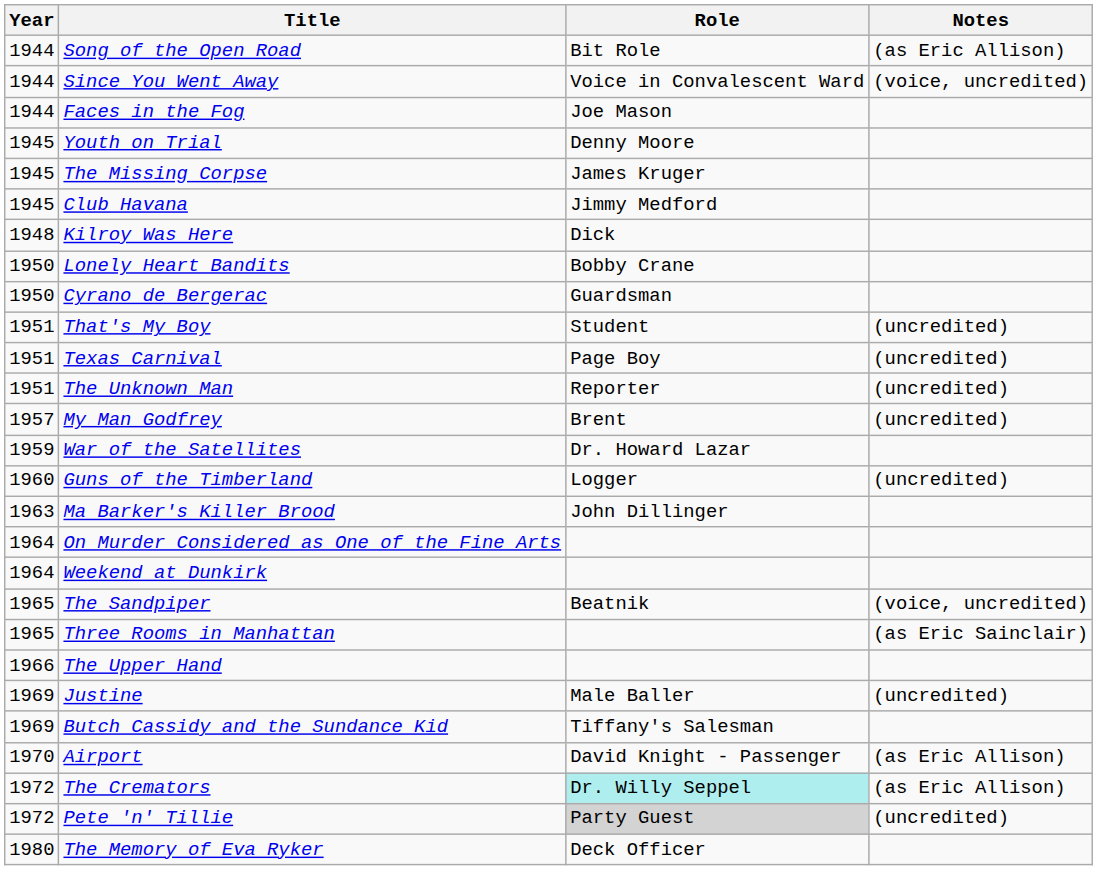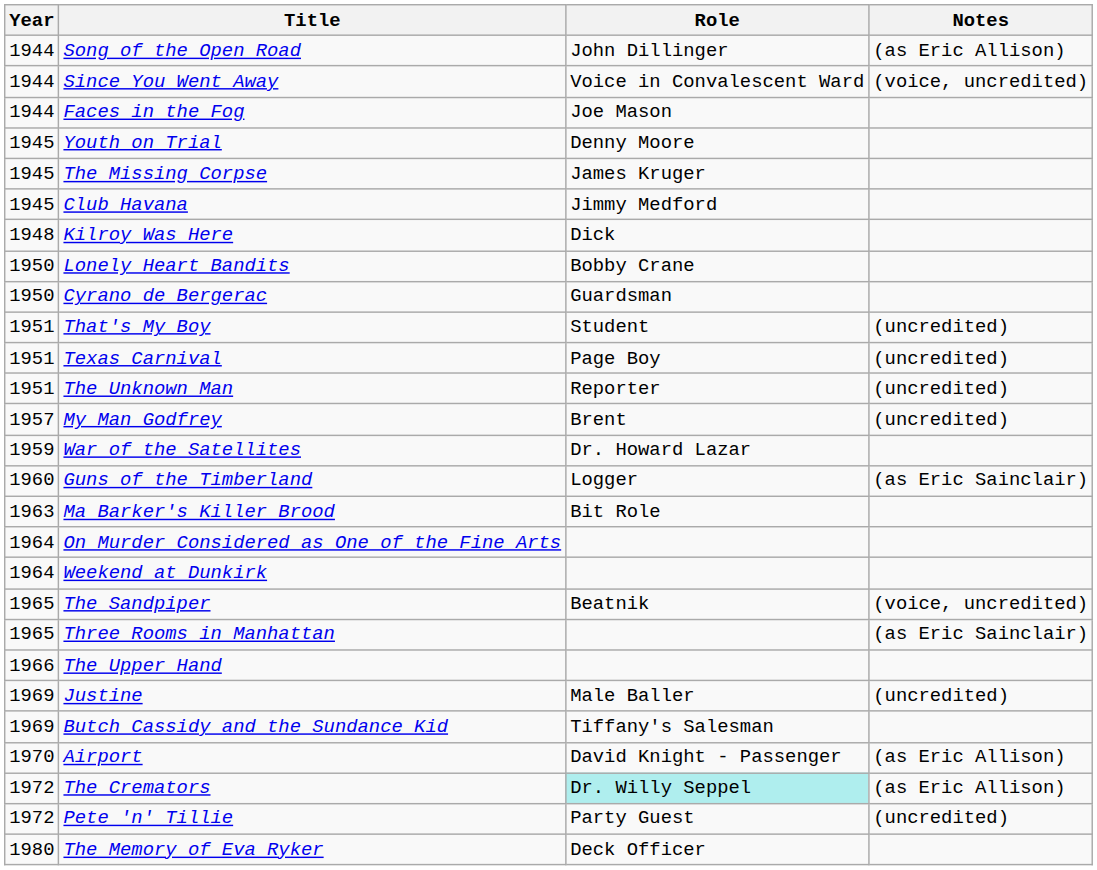 <table class="wikitable sortable">
 <tr>
 <th>Year</th>
 <th>Title</th>
 <th>Role</th>
 <th class="unsortable">Notes</th>
 </tr>
 <tr>
 <td>1944</td>
 <td><em><a href='#'>Song of the Open Road</a></em></td>
-<td>Bit Role</td>
+<td>John Dillinger</td>
 <td>(as Eric Allison)</td>
 </tr>
 <tr>
 <td>1944</td>
 <td><em><a href='#'>Since You Went Away</a></em></td>
 <td>Voice in Convalescent Ward</td>
 <td>(voice, uncredited)</td>
 </tr>
 <tr>
 <td>1944</td>
 <td><em><a href='#'>Faces in the Fog</a></em></td>
 <td>Joe Mason</td>
 <td></td>
 </tr>
 <tr>
 <td>1945</td>
 <td><em><a href='#'>Youth on Trial</a></em></td>
 <td>Denny Moore</td>
 <td></td>
 </tr>
 <tr>
 <td>1945</td>
 <td><em><a href='#'>The Missing Corpse</a></em></td>
 <td>James Kruger</td>
 <td></td>
 </tr>
 <tr>
 <td>1945</td>
 <td><em><a href='#'>Club Havana</a></em></td>
 <td>Jimmy Medford</td>
 <td></td>
 </tr>
 <tr>
 <td>1948</td>
 <td><em><a href='#'>Kilroy Was Here</a></em></td>
 <td>Dick</td>
 <td></td>
 </tr>
 <tr>
 <td>1950</td>
 <td><em><a href='#'>Lonely Heart Bandits</a></em></td>
 <td>Bobby Crane</td>
 <td></td>
 </tr>
 <tr>
 <td>1950</td>
 <td><em><a href='#'>Cyrano de Bergerac</a></em></td>
 <td>Guardsman</td>
 <td></td>
 </tr>
 <tr>
 <td>1951</td>
 <td><em><a href='#'>That's My Boy</a></em></td>
 <td>Student</td>
 <td>(uncredited)</td>
 </tr>
 <tr>
 <td>1951</td>
 <td><em><a href='#'>Texas Carnival</a></em></td>
 <td>Page Boy</td>
 <td>(uncredited)</td>
 </tr>
 <tr>
 <td>1951</td>
 <td><em><a href='#'>The Unknown Man</a></em></td>
 <td>Reporter</td>
 <td>(uncredited)</td>
 </tr>
 <tr>
 <td>1957</td>
 <td><em><a href='#'>My Man Godfrey</a></em></td>
 <td>Brent</td>
 <td>(uncredited)</td>
 </tr>
 <tr>
 <td>1959</td>
 <td><em><a href='#'>War of the Satellites</a></em></td>
 <td>Dr. Howard Lazar</td>
 <td></td>
 </tr>
 <tr>
 <td>1960</td>
 <td><em><a href='#'>Guns of the Timberland</a></em></td>
 <td>Logger</td>
-<td>(uncredited)</td>
+<td>(as Eric Sainclair)</td>
 </tr>
 <tr>
 <td>1963</td>
 <td><em><a href='#'>Ma Barker's Killer Brood</a></em></td>
-<td>John Dillinger</td>
+<td>Bit Role</td>
 <td></td>
 </tr>
 <tr>
 <td>1964</td>
 <td><em><a href='#'>On Murder Considered as One of the Fine Arts</a></em></td>
 <td></td>
 <td></td>
 </tr>
 <tr>
 <td>1964</td>
 <td><em><a href='#'>Weekend at Dunkirk</a></em></td>
 <td></td>
 <td></td>
 </tr>
 <tr>
 <td>1965</td>
 <td><em><a href='#'>The Sandpiper</a></em></td>
 <td>Beatnik</td>
 <td>(voice, uncredited)</td>
 </tr>
 <tr>
 <td>1965</td>
 <td><em><a href='#'>Three Rooms in Manhattan</a></em></td>
 <td></td>
 <td>(as Eric Sainclair)</td>
 </tr>
 <tr>
 <td>1966</td>
 <td><em><a href='#'>The Upper Hand</a></em></td>
 <td></td>
 <td></td>
 </tr>
 <tr>
 <td>1969</td>
 <td><em><a href='#'>Justine</a></em></td>
 <td>Male Baller</td>
 <td>(uncredited)</td>
 </tr>
 <tr>
 <td>1969</td>
 <td><em><a href='#'>Butch Cassidy and the Sundance Kid</a></em></td>
 <td>Tiffany's Salesman</td>
 <td></td>
 </tr>
 <tr>
 <td>1970</td>
 <td><em><a href='#'>Airport</a></em></td>
 <td>David Knight - Passenger</td>
 <td>(as Eric Allison)</td>
 </tr>
 <tr>
 <td>1972</td>
 <td><em><a href='#'>The Cremators</a></em></td>
 <td style="background: paleturquoise;">Dr. Willy Seppel</td>
 <td>(as Eric Allison)</td>
 </tr>
 <tr>
 <td>1972</td>
 <td><em><a href='#'>Pete 'n' Tillie</a></em></td>
-<td style="background: lightgrey;">Party Guest</td>
+<td>Party Guest</td>
 <td>(uncredited)</td>
 </tr>
 <tr>
 <td>1980</td>
 <td><em><a href='#'>The Memory of Eva Ryker</a></em></td>
 <td>Deck Officer</td>
 <td></td>
 </tr>
 </table>
